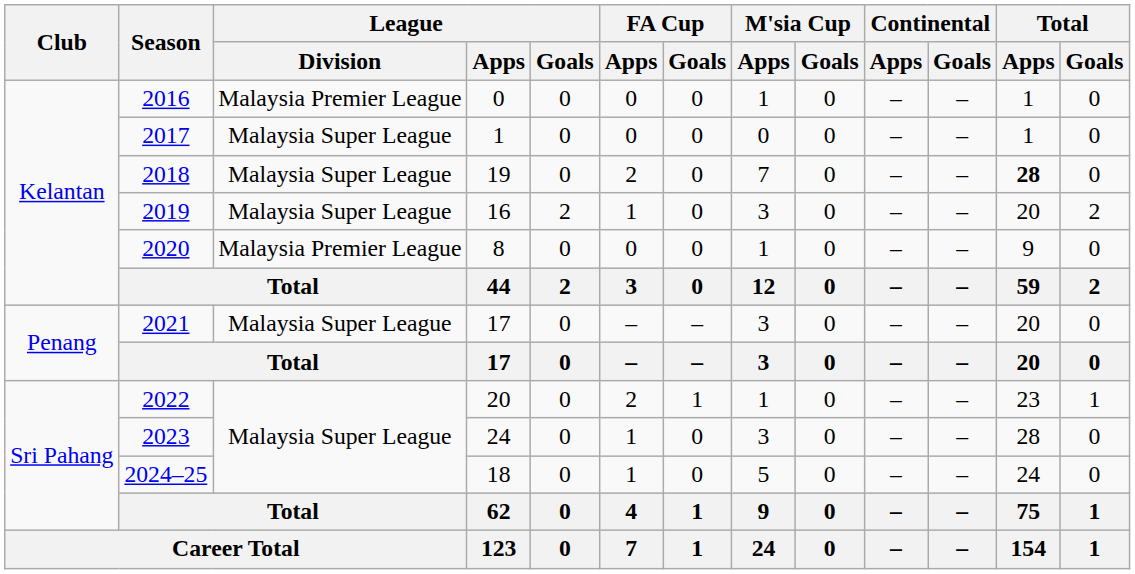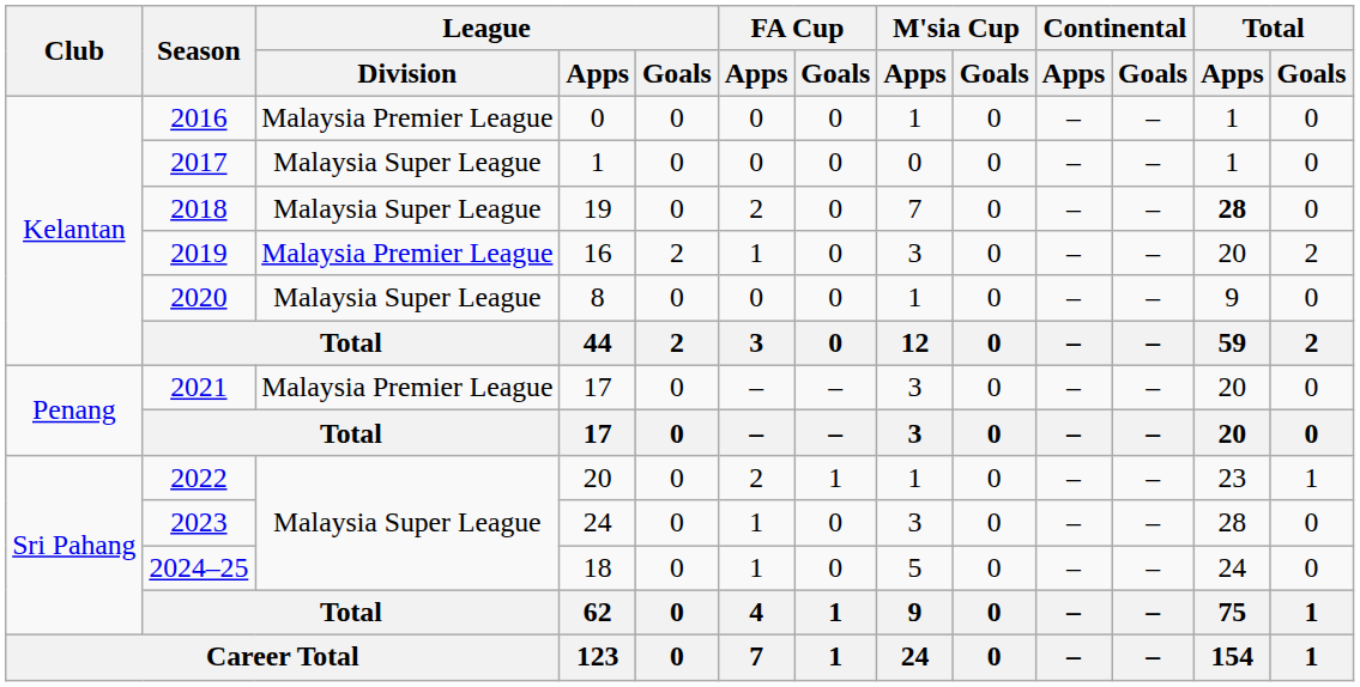 <table class=wikitable style="text-align:center">
 <tr>
 <th rowspan=2>Club</th>
 <th rowspan=2>Season</th>
 <th colspan=3>League</th>
 <th colspan=2>FA Cup</th>
 <th colspan=2>M'sia Cup</th>
 <th colspan=2>Continental</th>
 <th colspan=2>Total</th>
 </tr>
 <tr>
 <th>Division</th>
 <th>Apps</th>
 <th>Goals</th>
 <th>Apps</th>
 <th>Goals</th>
 <th>Apps</th>
 <th>Goals</th>
 <th>Apps</th>
 <th>Goals</th>
 <th>Apps</th>
 <th>Goals</th>
 </tr>
 <tr>
 <td rowspan=6><a href='#'>Kelantan</a></td>
 <td><a href='#'>2016</a></td>
 <td>Malaysia Premier League</td>
 <td>0</td>
 <td>0</td>
 <td>0</td>
 <td>0</td>
 <td>1</td>
 <td>0</td>
 <td>–</td>
 <td>–</td>
 <td>1</td>
 <td>0</td>
 </tr>
 <tr>
 <td><a href='#'>2017</a></td>
 <td>Malaysia Super League</td>
 <td>1</td>
 <td>0</td>
 <td>0</td>
 <td>0</td>
 <td>0</td>
 <td>0</td>
 <td>–</td>
 <td>–</td>
 <td>1</td>
 <td>0</td>
 </tr>
 <tr>
 <td><a href='#'>2018</a></td>
 <td>Malaysia Super League</td>
 <td>19</td>
 <td>0</td>
 <td>2</td>
 <td>0</td>
 <td>7</td>
 <td>0</td>
 <td>–</td>
 <td>–</td>
 <td><strong>28</strong></td>
 <td>0</td>
 </tr>
 <tr>
 <td><a href='#'>2019</a></td>
-<td>Malaysia Super League</td>
+<td><a href='#'>Malaysia Premier League</a></td>
 <td>16</td>
 <td>2</td>
 <td>1</td>
 <td>0</td>
 <td>3</td>
 <td>0</td>
 <td>–</td>
 <td>–</td>
 <td>20</td>
 <td>2</td>
 </tr>
 <tr>
 <td><a href='#'>2020</a></td>
-<td>Malaysia Premier League</td>
+<td>Malaysia Super League</td>
 <td>8</td>
 <td>0</td>
 <td>0</td>
 <td>0</td>
 <td>1</td>
 <td>0</td>
 <td>–</td>
 <td>–</td>
 <td>9</td>
 <td>0</td>
 </tr>
 <tr>
 <th colspan="2">Total</th>
 <th>44</th>
 <th>2</th>
 <th>3</th>
 <th>0</th>
 <th>12</th>
 <th>0</th>
 <th>–</th>
 <th>–</th>
 <th>59</th>
 <th>2</th>
 </tr>
 <tr>
 <td rowspan=2><a href='#'>Penang</a></td>
 <td><a href='#'>2021</a></td>
-<td>Malaysia Super League</td>
+<td>Malaysia Premier League</td>
 <td>17</td>
 <td>0</td>
 <td>–</td>
 <td>–</td>
 <td>3</td>
 <td>0</td>
 <td>–</td>
 <td>–</td>
 <td>20</td>
 <td>0</td>
 </tr>
 <tr>
 <th colspan="2">Total</th>
 <th>17</th>
 <th>0</th>
 <th>–</th>
 <th>–</th>
 <th>3</th>
 <th>0</th>
 <th>–</th>
 <th>–</th>
 <th>20</th>
 <th>0</th>
 </tr>
 <tr>
 <td rowspan=4><a href='#'>Sri Pahang</a></td>
 <td><a href='#'>2022</a></td>
 <td rowspan=3>Malaysia Super League</td>
 <td>20</td>
 <td>0</td>
 <td>2</td>
 <td>1</td>
 <td>1</td>
 <td>0</td>
 <td>–</td>
 <td>–</td>
 <td>23</td>
 <td>1</td>
 </tr>
 <tr>
 <td><a href='#'>2023</a></td>
 <td>24</td>
 <td>0</td>
 <td>1</td>
 <td>0</td>
 <td>3</td>
 <td>0</td>
 <td>–</td>
 <td>–</td>
 <td>28</td>
 <td>0</td>
 </tr>
 <tr>
 <td><a href='#'>2024–25</a></td>
 <td>18</td>
 <td>0</td>
 <td>1</td>
 <td>0</td>
 <td>5</td>
 <td>0</td>
 <td>–</td>
 <td>–</td>
 <td>24</td>
 <td>0</td>
 </tr>
 <tr>
 <th colspan="2">Total</th>
 <th>62</th>
 <th>0</th>
 <th>4</th>
 <th>1</th>
 <th>9</th>
 <th>0</th>
 <th>–</th>
 <th>–</th>
 <th>75</th>
 <th>1</th>
 </tr>
 <tr>
 <th colspan="3">Career Total</th>
 <th>123</th>
 <th>0</th>
 <th>7</th>
 <th>1</th>
 <th>24</th>
 <th>0</th>
 <th>–</th>
 <th>–</th>
 <th>154</th>
 <th>1</th>
 </tr>
 </table>
